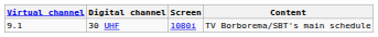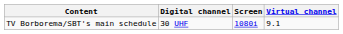 <table class = "wikitable">
 <tr>
-<th><a href='#'>Virtual channel</a></th>
+<th>Content</th>
 <th>Digital channel</th>
 <th>Screen</th>
-<th>Content</th>
+<th><a href='#'>Virtual channel</a></th>
 </tr>
 <tr>
-<td>9.1</td>
+<td>TV Borborema/SBT's main schedule</td>
 <td>30 <a href='#'>UHF</a></td>
 <td><a href='#'>1080i</a></td>
-<td>TV Borborema/SBT's main schedule</td>
+<td>9.1</td>
 </tr>
 </table>
